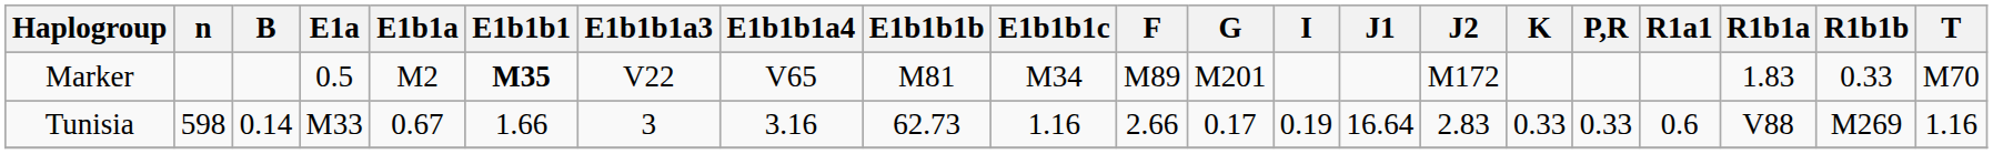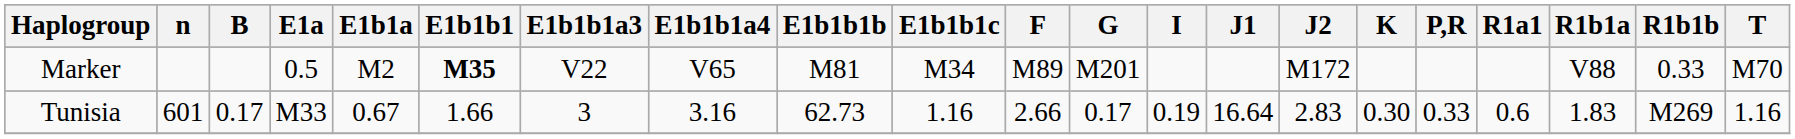 <table class="wikitable sortable" style="text-align:center; font-size: 100%;">
 <tr>
 <th>Haplogroup</th>
 <th>n</th>
 <th>B</th>
 <th>E1a</th>
 <th>E1b1a</th>
 <th>E1b1b1</th>
 <th>E1b1b1a3</th>
 <th>E1b1b1a4</th>
 <th>E1b1b1b</th>
 <th>E1b1b1c</th>
 <th>F</th>
 <th>G</th>
 <th>I</th>
 <th>J1</th>
 <th>J2</th>
 <th>K</th>
 <th>P,R</th>
 <th>R1a1</th>
 <th>R1b1a</th>
 <th>R1b1b</th>
 <th>T</th>
 </tr>
 <tr>
 <td>Marker</td>
 <td></td>
 <td></td>
 <td>0.5</td>
 <td>M2</td>
 <td><strong>M35</strong></td>
 <td>V22</td>
 <td>V65</td>
 <td>M81</td>
 <td>M34</td>
 <td>M89</td>
 <td>M201</td>
 <td></td>
 <td></td>
 <td>M172</td>
 <td></td>
 <td></td>
 <td></td>
-<td>1.83</td>
+<td>V88</td>
 <td>0.33</td>
 <td>M70</td>
 </tr>
 <tr>
 <td>Tunisia</td>
-<td>598</td>
-<td>0.14</td>
+<td>601</td>
+<td>0.17</td>
 <td>M33</td>
 <td>0.67</td>
 <td>1.66</td>
 <td>3</td>
 <td>3.16</td>
 <td>62.73</td>
 <td>1.16</td>
 <td>2.66</td>
 <td>0.17</td>
 <td>0.19</td>
 <td>16.64</td>
 <td>2.83</td>
-<td>0.33</td>
+<td>0.30</td>
 <td>0.33</td>
 <td>0.6</td>
-<td>V88</td>
+<td>1.83</td>
 <td>M269</td>
 <td>1.16</td>
 </tr>
 <tr>
 </tr>
 </table>
